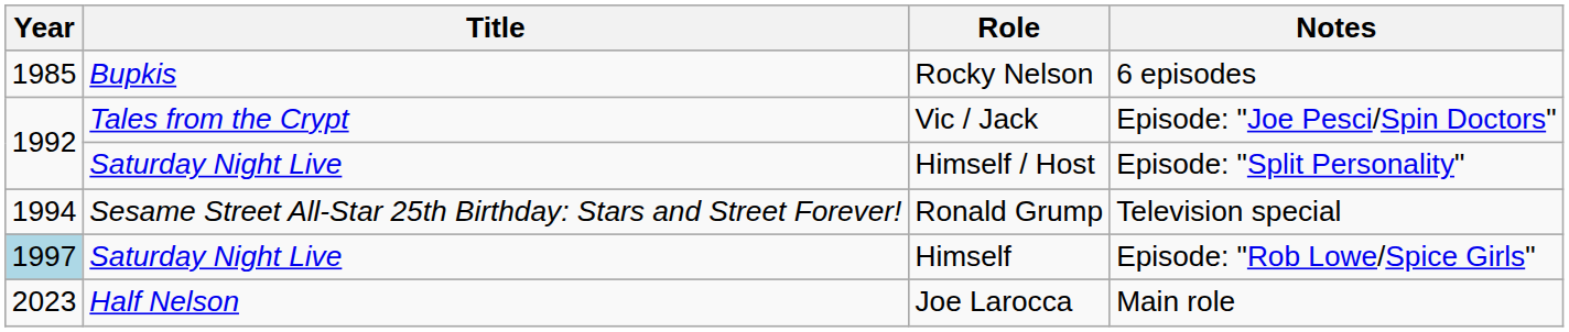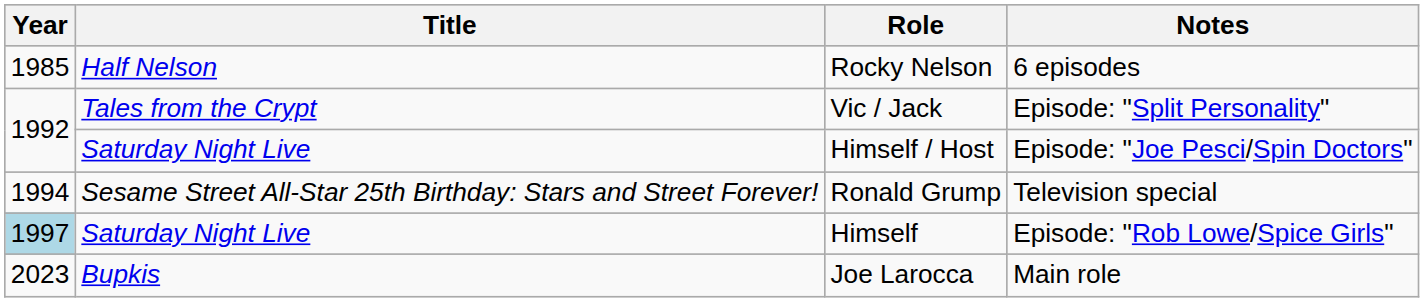 <table class="wikitable sortable">
 <tr>
 <th>Year</th>
 <th>Title</th>
 <th>Role</th>
 <th class="unsortable">Notes</th>
 </tr>
 <tr>
 <td>1985</td>
-<td><em><a href='#'>Bupkis</a></em></td>
+<td><em><a href='#'>Half Nelson</a></em></td>
 <td>Rocky Nelson</td>
 <td>6 episodes</td>
 </tr>
 <tr>
 <td rowspan=2>1992</td>
 <td><em><a href='#'>Tales from the Crypt</a></em></td>
 <td>Vic / Jack</td>
-<td>Episode: "<a href='#'>Joe Pesci</a>/<a href='#'>Spin Doctors</a>"</td>
+<td>Episode: "<a href='#'>Split Personality</a>"</td>
 </tr>
 <tr>
 <td><em><a href='#'>Saturday Night Live</a></em></td>
 <td>Himself / Host</td>
-<td>Episode: "<a href='#'>Split Personality</a>"</td>
+<td>Episode: "<a href='#'>Joe Pesci</a>/<a href='#'>Spin Doctors</a>"</td>
 </tr>
 <tr>
 <td>1994</td>
 <td><em>Sesame Street All-Star 25th Birthday: Stars and Street Forever!</em></td>
 <td>Ronald Grump</td>
 <td>Television special</td>
 </tr>
 <tr>
 <td style="background: lightblue;">1997</td>
 <td><em><a href='#'>Saturday Night Live</a></em></td>
 <td>Himself</td>
 <td>Episode: "<a href='#'>Rob Lowe</a>/<a href='#'>Spice Girls</a>"</td>
 </tr>
 <tr>
 <td>2023</td>
-<td><em><a href='#'>Half Nelson</a></em></td>
+<td><em><a href='#'>Bupkis</a></em></td>
 <td>Joe Larocca</td>
 <td>Main role</td>
 </tr>
 </table>
